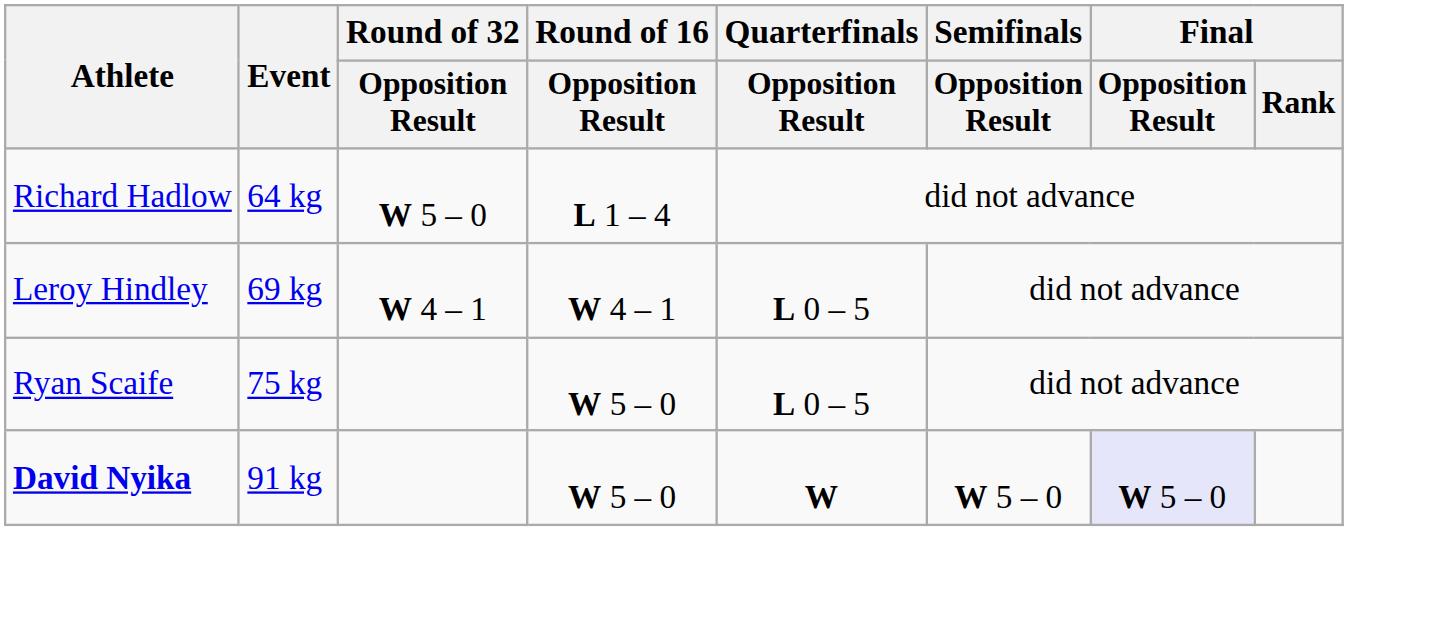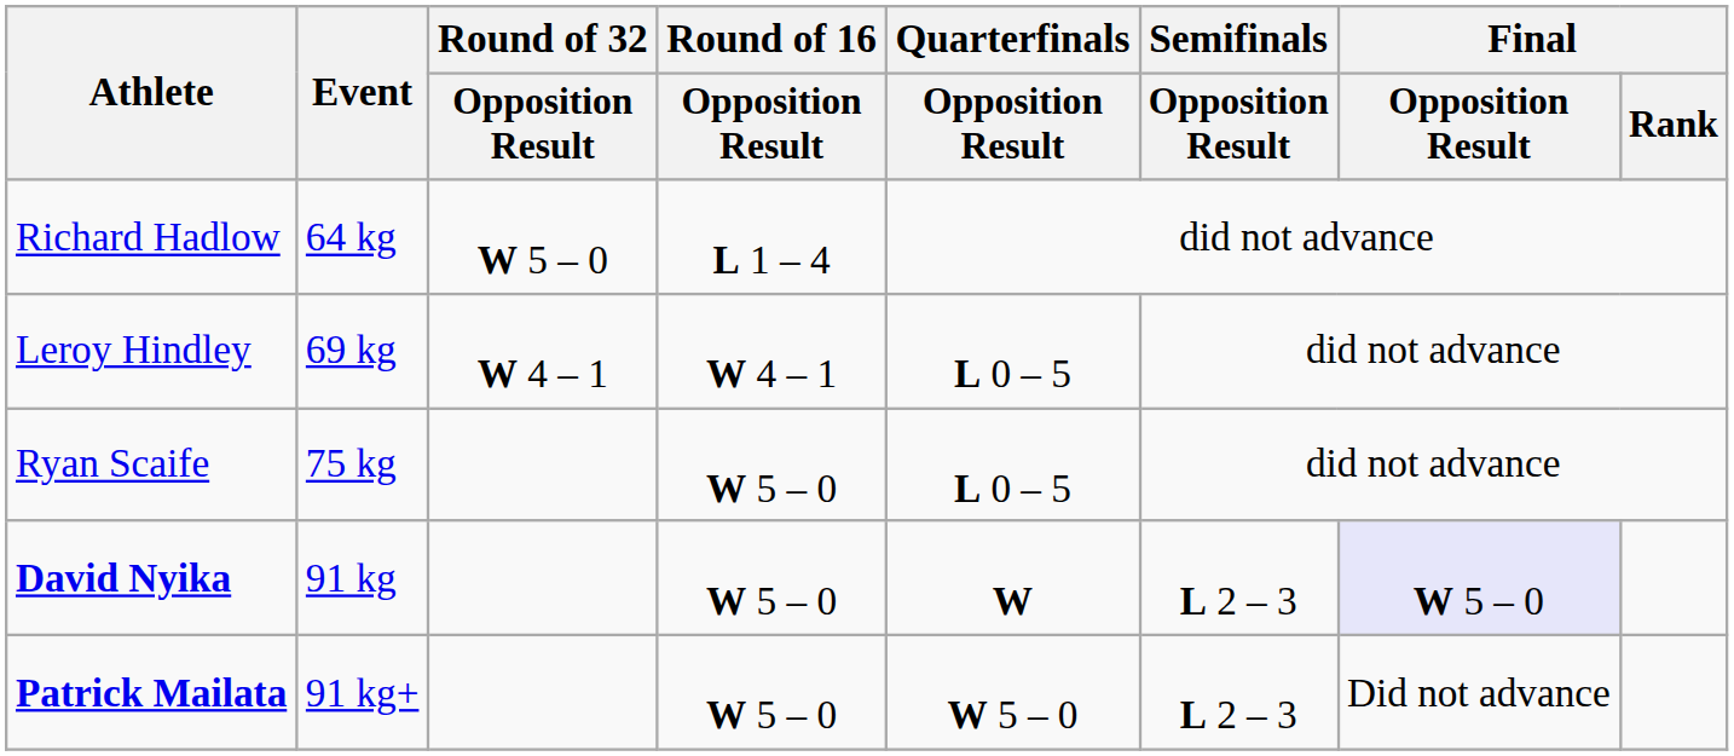 <table class="wikitable" style="font-size:90%;text-align:center;">
 <tr>
 <th rowspan=2>Athlete</th>
 <th rowspan=2>Event</th>
 <th>Round of 32</th>
 <th>Round of 16</th>
 <th>Quarterfinals</th>
 <th>Semifinals</th>
 <th colspan=2>Final</th>
 </tr>
 <tr style="font-size:95%">
 <th>Opposition<br>Result</th>
 <th>Opposition<br>Result</th>
 <th>Opposition<br>Result</th>
 <th>Opposition<br>Result</th>
 <th>Opposition<br>Result</th>
 <th>Rank</th>
 </tr>
 <tr>
 <td style="text-align:left;"><a href='#'>Richard Hadlow</a></td>
 <td style="text-align:left;"><a href='#'>64 kg</a></td>
 <td><br><strong>W</strong> 5 – 0</td>
 <td><br><strong>L</strong> 1 – 4</td>
 <td colspan=4>did not advance</td>
 </tr>
 <tr>
 <td style="text-align:left;"><a href='#'>Leroy Hindley</a></td>
 <td style="text-align:left;"><a href='#'>69 kg</a></td>
 <td><br><strong>W</strong> 4 – 1</td>
 <td><br><strong>W</strong> 4 – 1</td>
 <td><br><strong>L</strong> 0 – 5</td>
 <td colspan=3>did not advance</td>
 </tr>
 <tr>
 <td style="text-align:left;"><a href='#'>Ryan Scaife</a></td>
 <td style="text-align:left;"><a href='#'>75 kg</a></td>
 <td></td>
 <td><br><strong>W</strong> 5 – 0</td>
 <td><br><strong>L</strong> 0 – 5</td>
 <td colspan=3>did not advance</td>
 </tr>
 <tr>
 <td style="text-align:left;"><strong><a href='#'>David Nyika</a></strong></td>
 <td style="text-align:left;"><a href='#'>91 kg</a></td>
 <td></td>
 <td><br><strong>W</strong> 5 – 0</td>
 <td><br><strong>W</strong> </td>
-<td><br><strong>W</strong> 5 – 0</td>
+<td><br><strong>L</strong> 2 – 3</td>
 <td style="background: lavender;"><br><strong>W</strong> 5 – 0</td>
 <td></td>
 </tr>
+<tr>
+<td style="text-align:left;"><strong><a href='#'>Patrick Mailata</a></strong></td>
+<td style="text-align:left;"><a href='#'>91 kg+</a></td>
+<td></td>
+<td><br><strong>W</strong> 5 – 0</td>
+<td><br><strong>W</strong> 5 – 0</td>
+<td><br><strong>L</strong> 2 – 3</td>
+<td>Did not advance</td>
+<td></td>
+</tr>
 </table>
